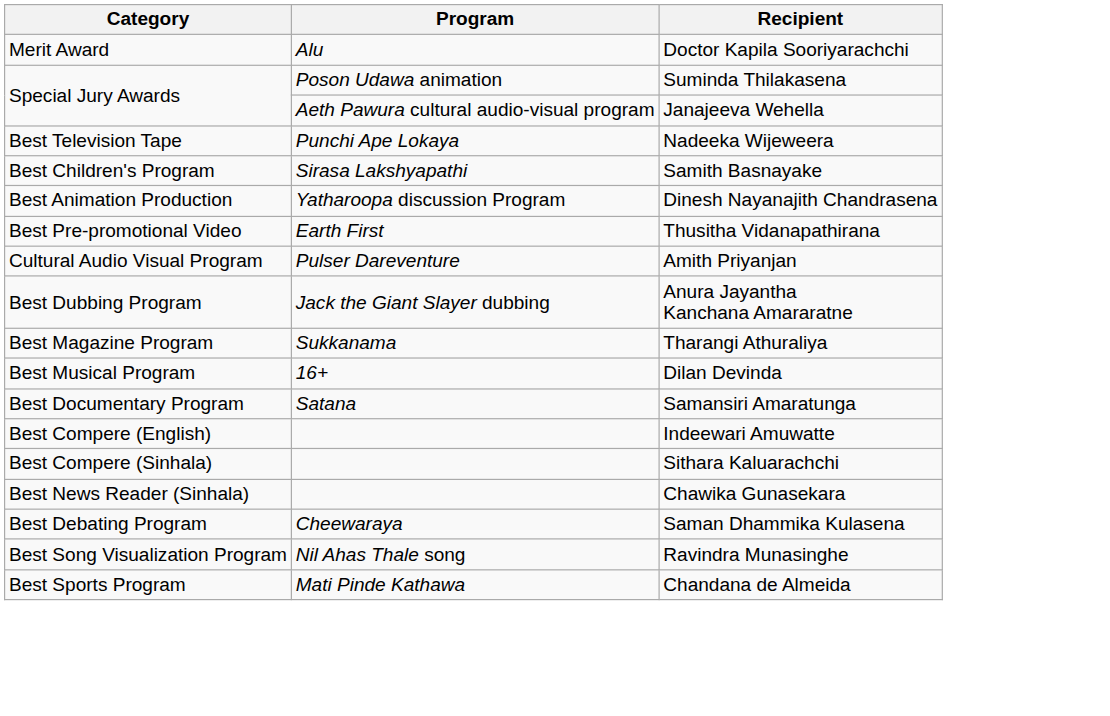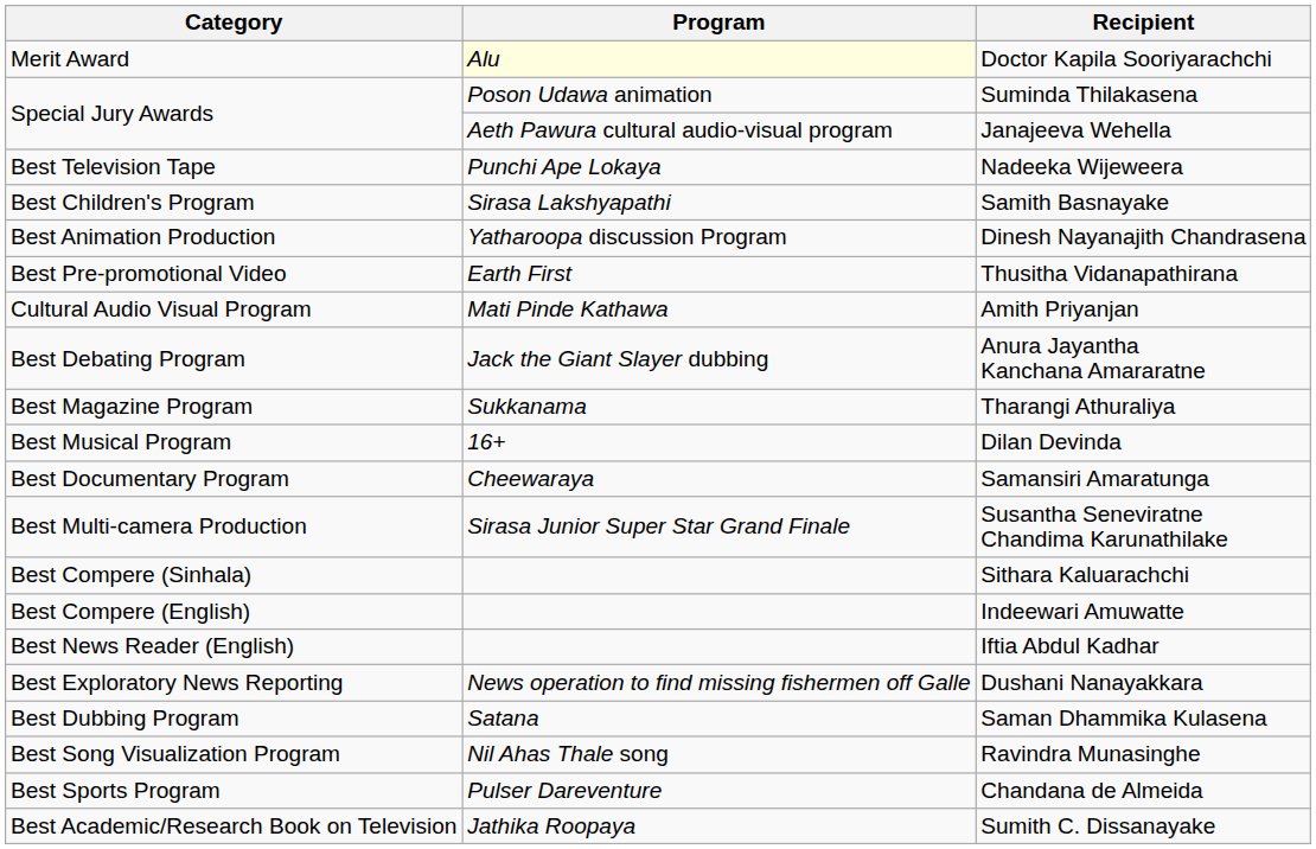 <table class="wikitable plainrowheaders sortable">
 <tr>
 <th scope="col">Category</th>
 <th scope="col">Program</th>
 <th scope="col">Recipient</th>
 </tr>
 <tr>
 <td>Merit Award</td>
-<td><em>Alu</em></td>
+<td style="background: lightyellow;"><em>Alu</em></td>
 <td>Doctor Kapila Sooriyarachchi</td>
 </tr>
 <tr>
 <td rowspan=2>Special Jury Awards</td>
 <td><em>Poson Udawa</em> animation</td>
 <td>Suminda Thilakasena</td>
 </tr>
 <tr>
 <td><em>Aeth Pawura</em> cultural audio-visual program</td>
 <td>Janajeeva Wehella</td>
 </tr>
 <tr>
 <td>Best Television Tape</td>
 <td><em>Punchi Ape Lokaya</em></td>
 <td>Nadeeka Wijeweera</td>
 </tr>
 <tr>
 <td>Best Children's Program</td>
 <td><em>Sirasa Lakshyapathi</em></td>
 <td>Samith Basnayake</td>
 </tr>
 <tr>
 <td>Best Animation Production</td>
 <td><em>Yatharoopa</em> discussion Program</td>
 <td>Dinesh Nayanajith Chandrasena</td>
 </tr>
 <tr>
 <td>Best Pre-promotional Video</td>
 <td><em>Earth First</em></td>
 <td>Thusitha Vidanapathirana</td>
 </tr>
 <tr>
 <td>Cultural Audio Visual Program</td>
-<td><em>Pulser Dareventure</em></td>
+<td><em>Mati Pinde Kathawa</em></td>
 <td>Amith Priyanjan</td>
 </tr>
 <tr>
-<td>Best Dubbing Program</td>
+<td>Best Debating Program</td>
 <td><em>Jack the Giant Slayer</em> dubbing</td>
 <td>Anura Jayantha <br> Kanchana Amararatne</td>
 </tr>
 <tr>
 <td>Best Magazine Program</td>
 <td><em>Sukkanama</em></td>
 <td>Tharangi Athuraliya</td>
 </tr>
 <tr>
 <td>Best Musical Program</td>
 <td><em>16+</em></td>
 <td>Dilan Devinda</td>
 </tr>
 <tr>
 <td>Best Documentary Program</td>
-<td><em>Satana</em></td>
+<td><em>Cheewaraya</em></td>
 <td>Samansiri Amaratunga</td>
+</tr>
+<tr>
+<td>Best Multi-camera Production</td>
+<td><em>Sirasa Junior Super Star Grand Finale</em></td>
+<td>Susantha Seneviratne <br> Chandima Karunathilake</td>
+</tr>
+<tr>
+<td>Best Compere (Sinhala)</td>
+<td></td>
+<td>Sithara Kaluarachchi</td>
 </tr>
 <tr>
 <td>Best Compere (English)</td>
 <td></td>
 <td>Indeewari Amuwatte</td>
 </tr>
 <tr>
-<td>Best Compere (Sinhala)</td>
+<td>Best News Reader (English)</td>
 <td></td>
-<td>Sithara Kaluarachchi</td>
+<td>Iftia Abdul Kadhar</td>
 </tr>
 <tr>
-<td>Best News Reader (Sinhala)</td>
-<td></td>
-<td>Chawika Gunasekara</td>
+<td>Best Exploratory News Reporting</td>
+<td><em>News operation to find missing fishermen off Galle</em></td>
+<td>Dushani Nanayakkara</td>
 </tr>
 <tr>
-<td>Best Debating Program</td>
-<td><em>Cheewaraya</em></td>
+<td>Best Dubbing Program</td>
+<td><em>Satana</em></td>
 <td>Saman Dhammika Kulasena</td>
 </tr>
 <tr>
 <td>Best Song Visualization Program</td>
 <td><em>Nil Ahas Thale</em> song</td>
 <td>Ravindra Munasinghe</td>
 </tr>
 <tr>
 <td>Best Sports Program</td>
-<td><em>Mati Pinde Kathawa</em></td>
+<td><em>Pulser Dareventure</em></td>
 <td>Chandana de Almeida</td>
 </tr>
+<tr>
+<td>Best Academic/Research Book on Television</td>
+<td><em>Jathika Roopaya</em></td>
+<td>Sumith C. Dissanayake</td>
+</tr>
 </table>
